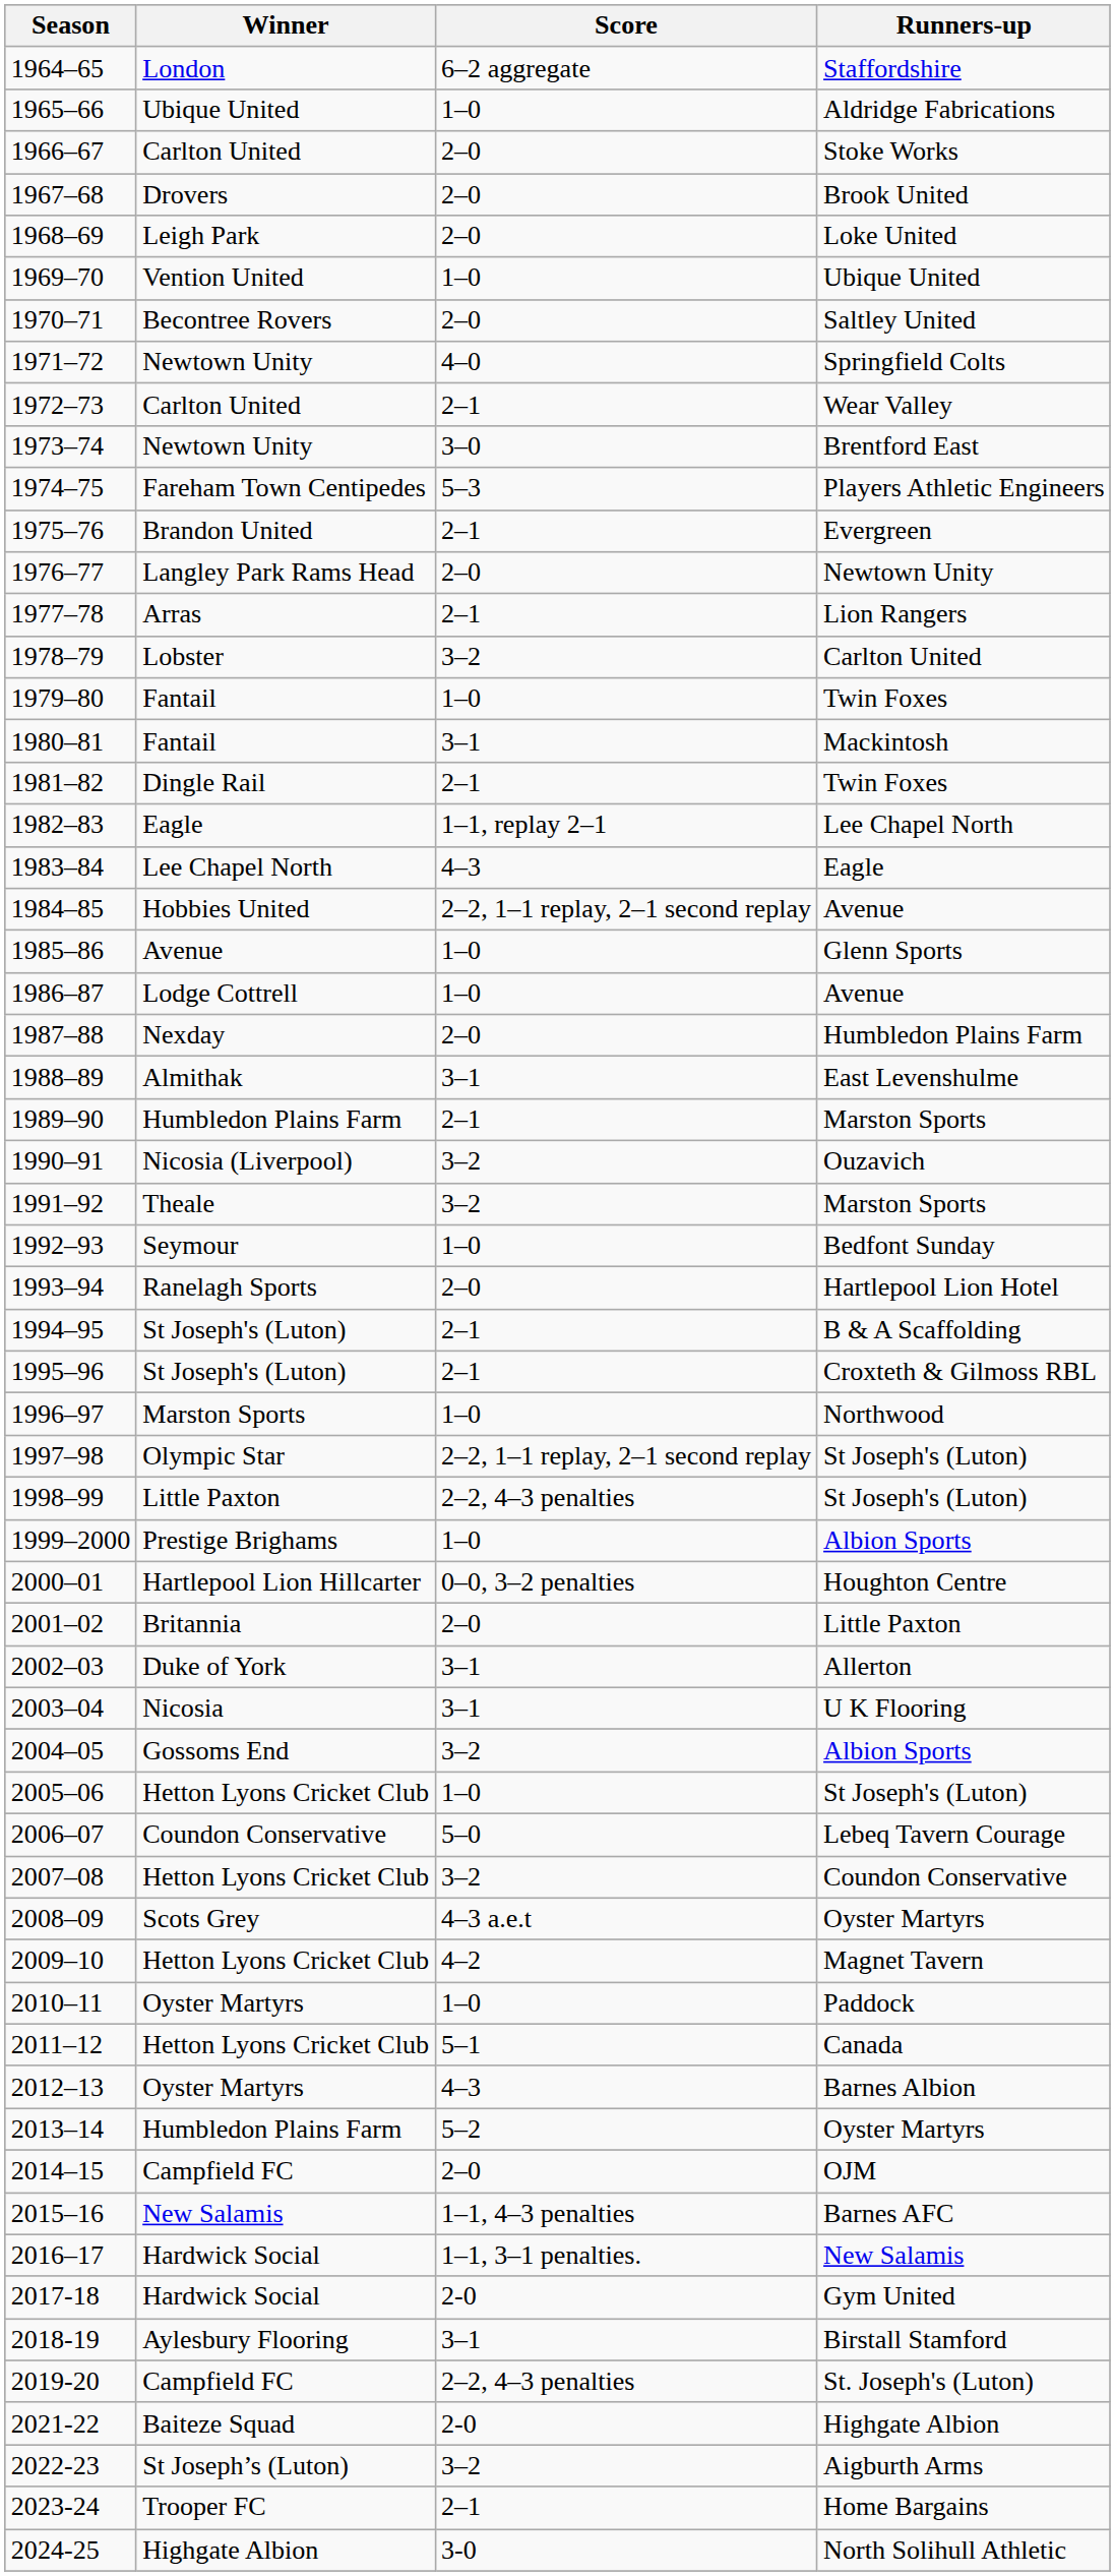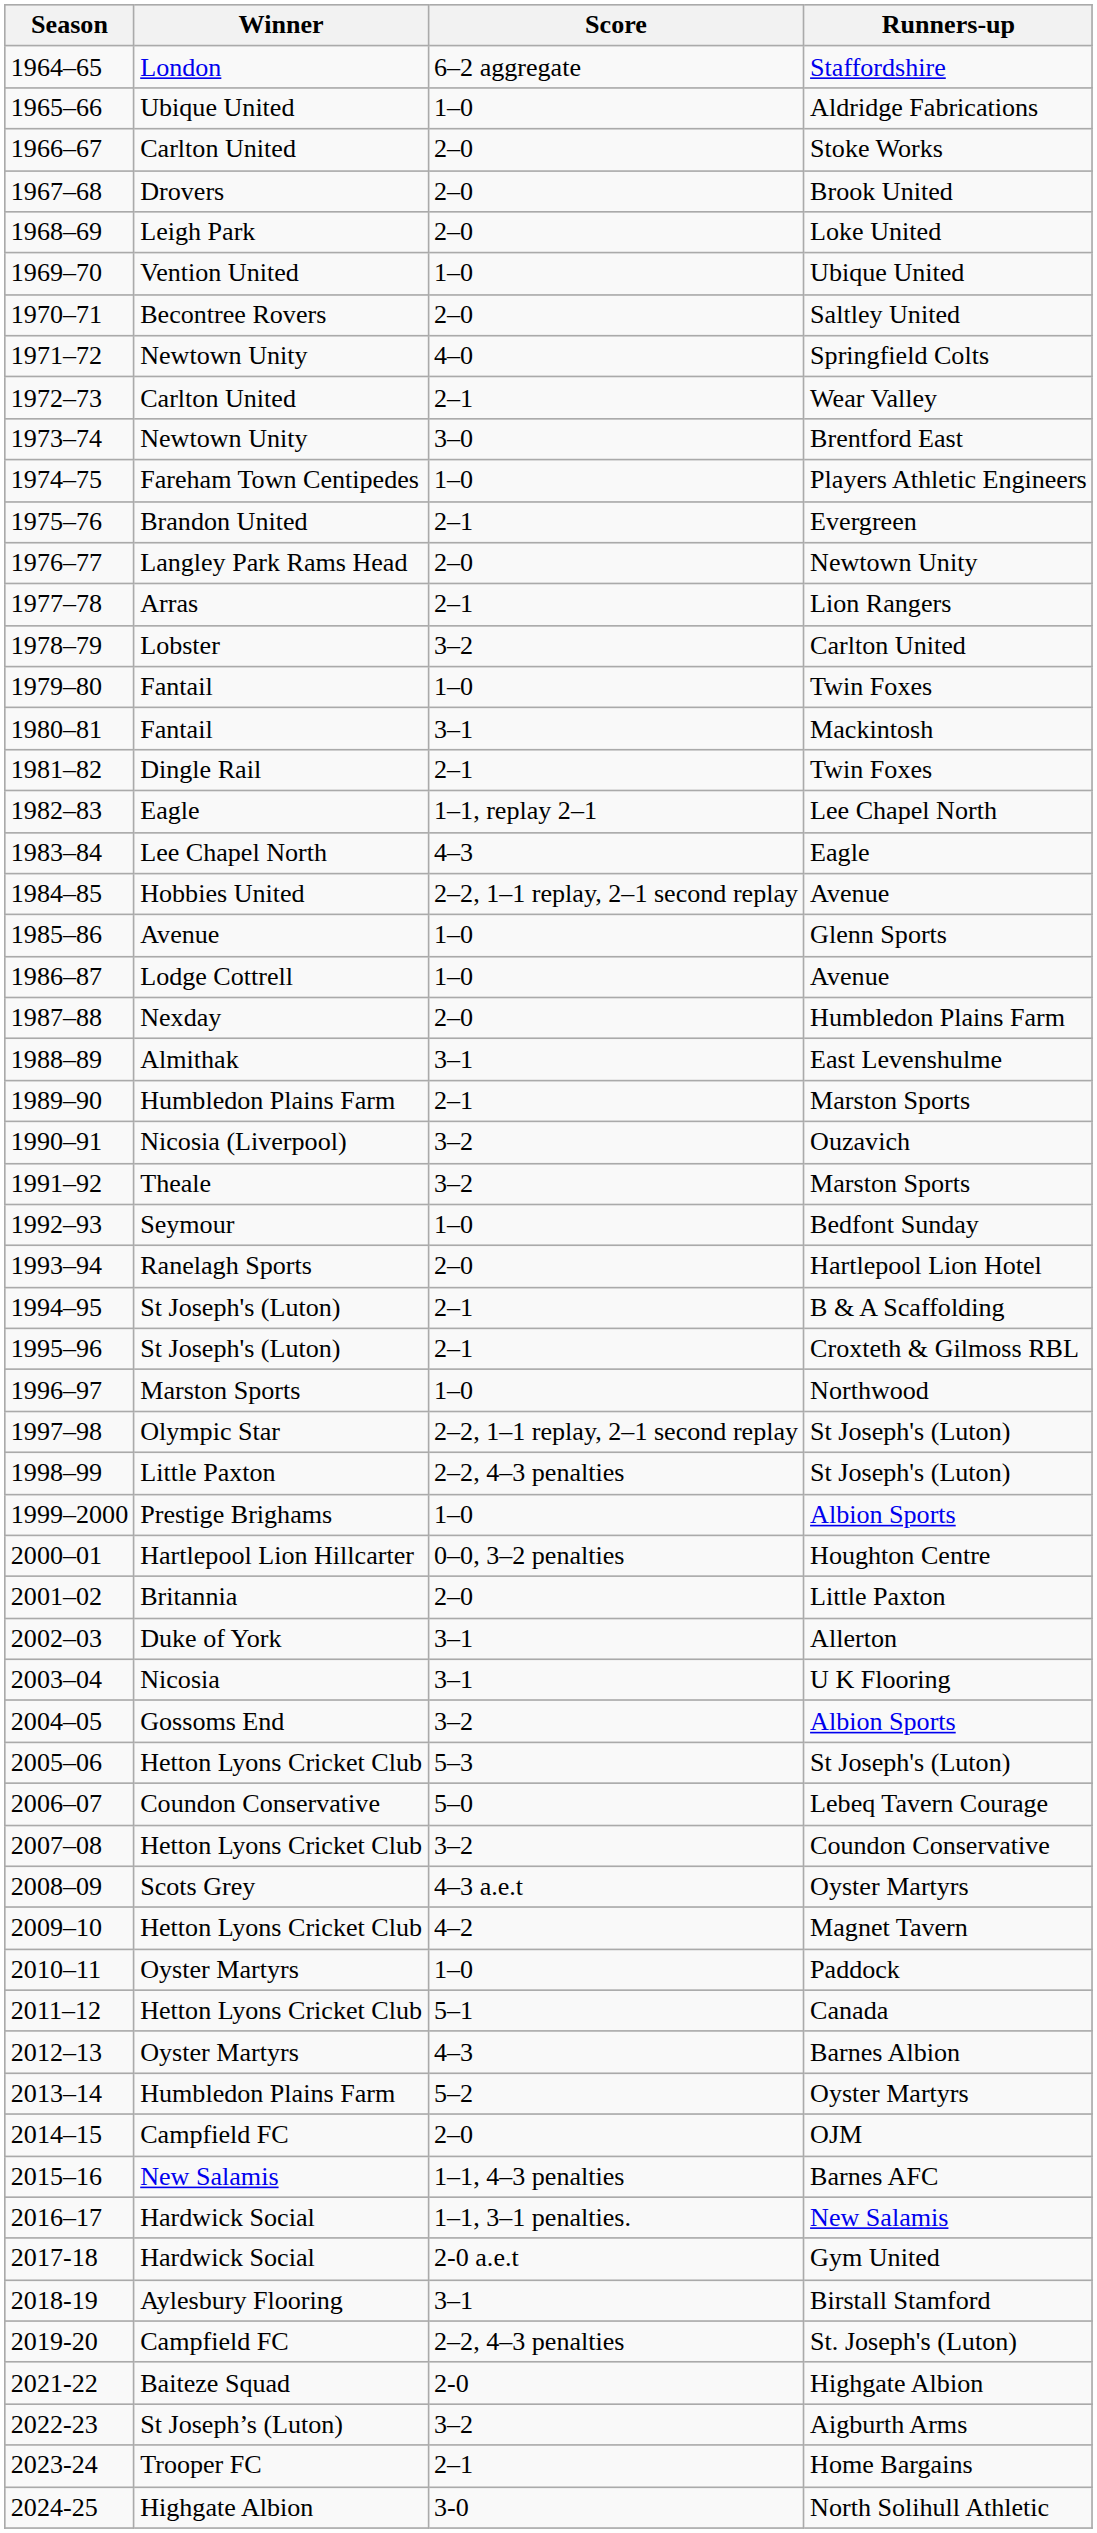 <table class="wikitable">
 <tr>
 <th>Season</th>
 <th>Winner</th>
 <th>Score</th>
 <th>Runners-up</th>
 </tr>
 <tr>
 <td>1964–65</td>
 <td><a href='#'>London</a></td>
 <td>6–2 aggregate</td>
 <td><a href='#'>Staffordshire</a></td>
 </tr>
 <tr>
 <td>1965–66</td>
 <td>Ubique United</td>
 <td>1–0</td>
 <td>Aldridge Fabrications</td>
 </tr>
 <tr>
 <td>1966–67</td>
 <td>Carlton United</td>
 <td>2–0</td>
 <td>Stoke Works</td>
 </tr>
 <tr>
 <td>1967–68</td>
 <td>Drovers</td>
 <td>2–0</td>
 <td>Brook United</td>
 </tr>
 <tr>
 <td>1968–69</td>
 <td>Leigh Park</td>
 <td>2–0</td>
 <td>Loke United</td>
 </tr>
 <tr>
 <td>1969–70</td>
 <td>Vention United</td>
 <td>1–0</td>
 <td>Ubique United</td>
 </tr>
 <tr>
 <td>1970–71</td>
 <td>Becontree Rovers</td>
 <td>2–0</td>
 <td>Saltley United</td>
 </tr>
 <tr>
 <td>1971–72</td>
 <td>Newtown Unity</td>
 <td>4–0</td>
 <td>Springfield Colts</td>
 </tr>
 <tr>
 <td>1972–73</td>
 <td>Carlton United</td>
 <td>2–1</td>
 <td>Wear Valley</td>
 </tr>
 <tr>
 <td>1973–74</td>
 <td>Newtown Unity</td>
 <td>3–0</td>
 <td>Brentford East</td>
 </tr>
 <tr>
 <td>1974–75</td>
 <td>Fareham Town Centipedes</td>
-<td>5–3</td>
+<td>1–0</td>
 <td>Players Athletic Engineers</td>
 </tr>
 <tr>
 <td>1975–76</td>
 <td>Brandon United</td>
 <td>2–1</td>
 <td>Evergreen</td>
 </tr>
 <tr>
 <td>1976–77</td>
 <td>Langley Park Rams Head</td>
 <td>2–0</td>
 <td>Newtown Unity</td>
 </tr>
 <tr>
 <td>1977–78</td>
 <td>Arras</td>
 <td>2–1</td>
 <td>Lion Rangers</td>
 </tr>
 <tr>
 <td>1978–79</td>
 <td>Lobster</td>
 <td>3–2</td>
 <td>Carlton United</td>
 </tr>
 <tr>
 <td>1979–80</td>
 <td>Fantail</td>
 <td>1–0</td>
 <td>Twin Foxes</td>
 </tr>
 <tr>
 <td>1980–81</td>
 <td>Fantail</td>
 <td>3–1</td>
 <td>Mackintosh</td>
 </tr>
 <tr>
 <td>1981–82</td>
 <td>Dingle Rail</td>
 <td>2–1</td>
 <td>Twin Foxes</td>
 </tr>
 <tr>
 <td>1982–83</td>
 <td>Eagle</td>
 <td>1–1, replay 2–1</td>
 <td>Lee Chapel North</td>
 </tr>
 <tr>
 <td>1983–84</td>
 <td>Lee Chapel North</td>
 <td>4–3</td>
 <td>Eagle</td>
 </tr>
 <tr>
 <td>1984–85</td>
 <td>Hobbies United</td>
 <td>2–2, 1–1 replay, 2–1 second replay</td>
 <td>Avenue</td>
 </tr>
 <tr>
 <td>1985–86</td>
 <td>Avenue</td>
 <td>1–0</td>
 <td>Glenn Sports</td>
 </tr>
 <tr>
 <td>1986–87</td>
 <td>Lodge Cottrell</td>
 <td>1–0</td>
 <td>Avenue</td>
 </tr>
 <tr>
 <td>1987–88</td>
 <td>Nexday</td>
 <td>2–0</td>
 <td>Humbledon Plains Farm</td>
 </tr>
 <tr>
 <td>1988–89</td>
 <td>Almithak</td>
 <td>3–1</td>
 <td>East Levenshulme</td>
 </tr>
 <tr>
 <td>1989–90</td>
 <td>Humbledon Plains Farm</td>
 <td>2–1</td>
 <td>Marston Sports</td>
 </tr>
 <tr>
 <td>1990–91</td>
 <td>Nicosia (Liverpool)</td>
 <td>3–2</td>
 <td>Ouzavich</td>
 </tr>
 <tr>
 <td>1991–92</td>
 <td>Theale</td>
 <td>3–2</td>
 <td>Marston Sports</td>
 </tr>
 <tr>
 <td>1992–93</td>
 <td>Seymour</td>
 <td>1–0</td>
 <td>Bedfont Sunday</td>
 </tr>
 <tr>
 <td>1993–94</td>
 <td>Ranelagh Sports</td>
 <td>2–0</td>
 <td>Hartlepool Lion Hotel</td>
 </tr>
 <tr>
 <td>1994–95</td>
 <td>St Joseph's (Luton)</td>
 <td>2–1</td>
 <td>B & A Scaffolding</td>
 </tr>
 <tr>
 <td>1995–96</td>
 <td>St Joseph's (Luton)</td>
 <td>2–1</td>
 <td>Croxteth & Gilmoss RBL</td>
 </tr>
 <tr>
 <td>1996–97</td>
 <td>Marston Sports</td>
 <td>1–0</td>
 <td>Northwood</td>
 </tr>
 <tr>
 <td>1997–98</td>
 <td>Olympic Star</td>
 <td>2–2, 1–1 replay, 2–1 second replay</td>
 <td>St Joseph's (Luton)</td>
 </tr>
 <tr>
 <td>1998–99</td>
 <td>Little Paxton</td>
 <td>2–2, 4–3 penalties</td>
 <td>St Joseph's (Luton)</td>
 </tr>
 <tr>
 <td>1999–2000</td>
 <td>Prestige Brighams</td>
 <td>1–0</td>
 <td><a href='#'>Albion Sports</a></td>
 </tr>
 <tr>
 <td>2000–01</td>
 <td>Hartlepool Lion Hillcarter</td>
 <td>0–0, 3–2 penalties</td>
 <td>Houghton Centre</td>
 </tr>
 <tr>
 <td>2001–02</td>
 <td>Britannia</td>
 <td>2–0</td>
 <td>Little Paxton</td>
 </tr>
 <tr>
 <td>2002–03</td>
 <td>Duke of York</td>
 <td>3–1</td>
 <td>Allerton</td>
 </tr>
 <tr>
 <td>2003–04</td>
 <td>Nicosia</td>
 <td>3–1</td>
 <td>U K Flooring</td>
 </tr>
 <tr>
 <td>2004–05</td>
 <td>Gossoms End</td>
 <td>3–2</td>
 <td><a href='#'>Albion Sports</a></td>
 </tr>
 <tr>
 <td>2005–06</td>
 <td>Hetton Lyons Cricket Club</td>
-<td>1–0</td>
+<td>5–3</td>
 <td>St Joseph's (Luton)</td>
 </tr>
 <tr>
 <td>2006–07</td>
 <td>Coundon Conservative</td>
 <td>5–0</td>
 <td>Lebeq Tavern Courage</td>
 </tr>
 <tr>
 <td>2007–08</td>
 <td>Hetton Lyons Cricket Club</td>
 <td>3–2</td>
 <td>Coundon Conservative</td>
 </tr>
 <tr>
 <td>2008–09</td>
 <td>Scots Grey</td>
 <td>4–3 a.e.t</td>
 <td>Oyster Martyrs</td>
 </tr>
 <tr>
 <td>2009–10</td>
 <td>Hetton Lyons Cricket Club</td>
 <td>4–2</td>
 <td>Magnet Tavern</td>
 </tr>
 <tr>
 <td>2010–11</td>
 <td>Oyster Martyrs</td>
 <td>1–0</td>
 <td>Paddock</td>
 </tr>
 <tr>
 <td>2011–12</td>
 <td>Hetton Lyons Cricket Club</td>
 <td>5–1</td>
 <td>Canada</td>
 </tr>
 <tr>
 <td>2012–13</td>
 <td>Oyster Martyrs</td>
 <td>4–3</td>
 <td>Barnes Albion</td>
 </tr>
 <tr>
 <td>2013–14</td>
 <td>Humbledon Plains Farm</td>
 <td>5–2</td>
 <td>Oyster Martyrs</td>
 </tr>
 <tr>
 <td>2014–15</td>
 <td>Campfield FC</td>
 <td>2–0</td>
 <td>OJM</td>
 </tr>
 <tr>
 <td>2015–16</td>
 <td><a href='#'>New Salamis</a></td>
 <td>1–1, 4–3 penalties</td>
 <td>Barnes AFC</td>
 </tr>
 <tr>
 <td>2016–17</td>
 <td>Hardwick Social</td>
 <td>1–1, 3–1 penalties.</td>
 <td><a href='#'>New Salamis</a></td>
 </tr>
 <tr>
 <td>2017-18</td>
 <td>Hardwick Social</td>
-<td>2-0</td>
+<td>2-0 a.e.t</td>
 <td>Gym United</td>
 </tr>
 <tr>
 <td>2018-19</td>
 <td>Aylesbury Flooring</td>
 <td>3–1</td>
 <td>Birstall Stamford</td>
 </tr>
 <tr>
 <td>2019-20</td>
 <td>Campfield FC</td>
 <td>2–2, 4–3 penalties</td>
 <td>St. Joseph's (Luton)</td>
 </tr>
 <tr>
 <td>2021-22</td>
 <td>Baiteze Squad</td>
 <td>2-0</td>
 <td>Highgate Albion</td>
 </tr>
 <tr>
 <td>2022-23</td>
 <td>St Joseph’s (Luton)</td>
 <td>3–2</td>
 <td>Aigburth Arms</td>
 </tr>
 <tr>
 <td>2023-24</td>
 <td>Trooper FC</td>
 <td>2–1</td>
 <td>Home Bargains</td>
 </tr>
 <tr>
 <td>2024-25</td>
 <td>Highgate Albion</td>
 <td>3-0</td>
 <td>North Solihull Athletic</td>
 </tr>
 </table>
